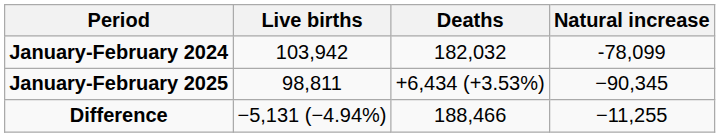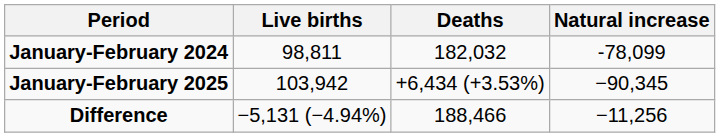 <table class="wikitable" style="text-align:center;">
 <tr>
 <th>Period</th>
 <th>Live births</th>
 <th>Deaths</th>
 <th>Natural increase</th>
 </tr>
 <tr>
 <td><strong>January-February 2024</strong></td>
-<td>103,942</td>
+<td>98,811</td>
 <td>182,032</td>
 <td>-78,099</td>
 </tr>
 <tr>
 <td><strong>January-February 2025</strong></td>
-<td>98,811</td>
+<td>103,942</td>
 <td> +6,434 (+3.53%)</td>
 <td>−90,345</td>
 </tr>
 <tr>
 <td><strong>Difference</strong></td>
 <td> −5,131 (−4.94%)</td>
 <td>188,466</td>
-<td> −11,255</td>
+<td> −11,256</td>
 </tr>
 </table>
